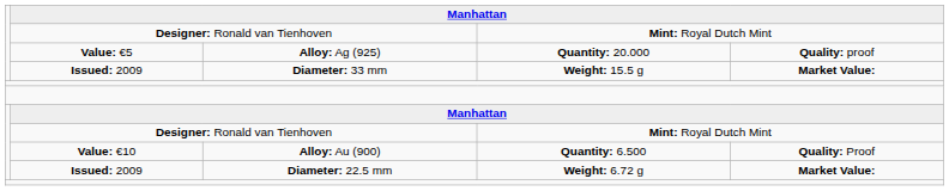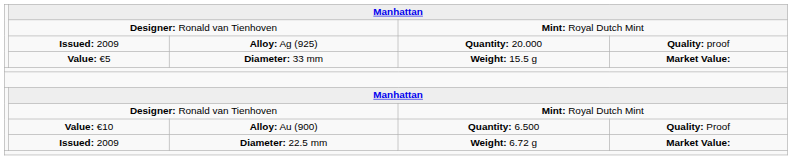 <table class="wikitable" width="100%">
 <tr>
 <td rowspan=4 width="330px" nowrap align=center></td>
 <th colspan="4" align=center style="background:#eeeeee;"><a href='#'>Manhattan</a></th>
 </tr>
 <tr>
 <td colspan="2" width="50%" align=center><strong>Designer:</strong> Ronald van Tienhoven</td>
 <td colspan="2" width="50%" align=center><strong>Mint:</strong> Royal Dutch Mint</td>
 </tr>
 <tr>
-<td align=center><strong>Value:</strong>  €5</td>
+<td align=center><strong>Issued:</strong> 2009</td>
 <td align=center><strong>Alloy:</strong> Ag (925)</td>
 <td align=center><strong>Quantity:</strong> 20.000</td>
 <td align=center><strong>Quality:</strong> proof</td>
 </tr>
 <tr>
-<td align=center><strong>Issued:</strong> 2009</td>
+<td align=center><strong>Value:</strong>  €5</td>
 <td align=center><strong>Diameter:</strong> 33 mm</td>
 <td align=center><strong>Weight:</strong> 15.5 g</td>
 <td align=center><strong>Market Value:</strong></td>
 </tr>
 <tr>
 <td colspan="5" align=left></td>
 </tr>
 <tr>
 <td colspan="5" align=left> </td>
 </tr>
 <tr>
 <td rowspan=4 width="330px" nowrap align=center></td>
 <th colspan="4" align=center style="background:#eeeeee;"><a href='#'>Manhattan</a></th>
 </tr>
 <tr>
 <td colspan="2" width="50%" align=center><strong>Designer:</strong> Ronald van Tienhoven</td>
 <td colspan="2" width="50%" align=center><strong>Mint:</strong> Royal Dutch Mint</td>
 </tr>
 <tr>
 <td align=center><strong>Value:</strong>  €10</td>
 <td align=center><strong>Alloy:</strong> Au (900)</td>
 <td align=center><strong>Quantity:</strong> 6.500</td>
 <td align=center><strong>Quality:</strong> Proof</td>
 </tr>
 <tr>
 <td align=center><strong>Issued:</strong> 2009</td>
 <td align=center><strong>Diameter:</strong> 22.5 mm</td>
 <td align=center><strong>Weight:</strong> 6.72 g</td>
 <td align=center><strong>Market Value:</strong></td>
 </tr>
 <tr>
 <td colspan="5" align=left></td>
 </tr>
 </table>
